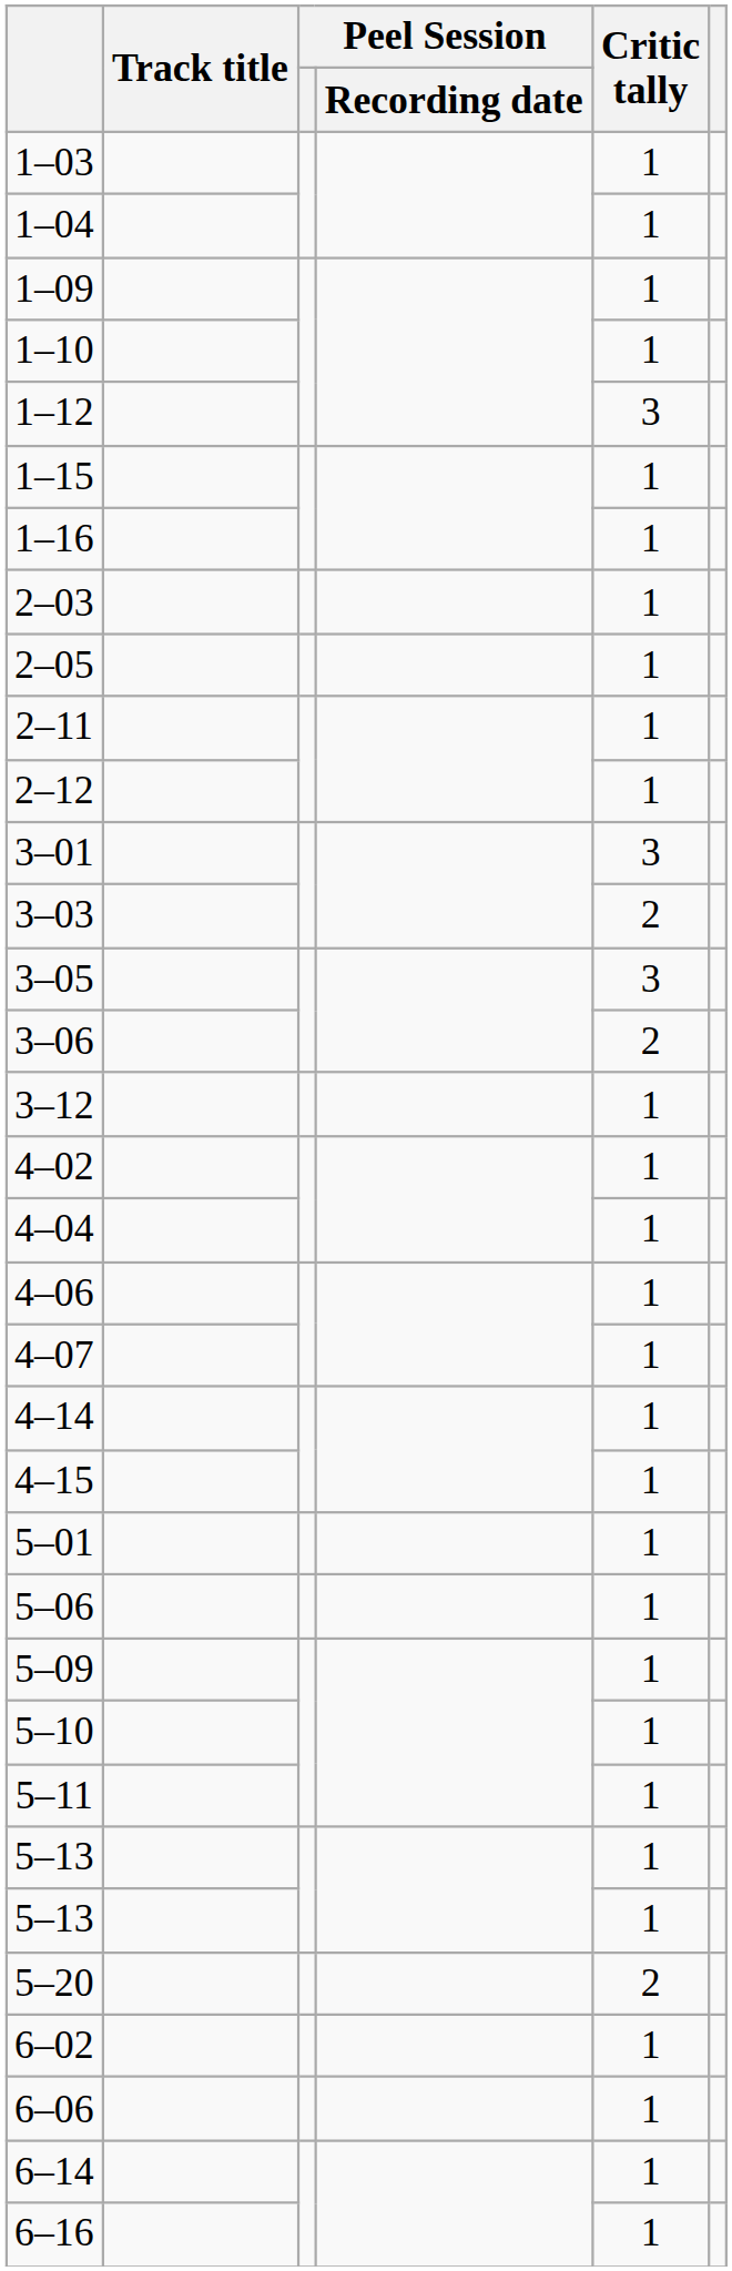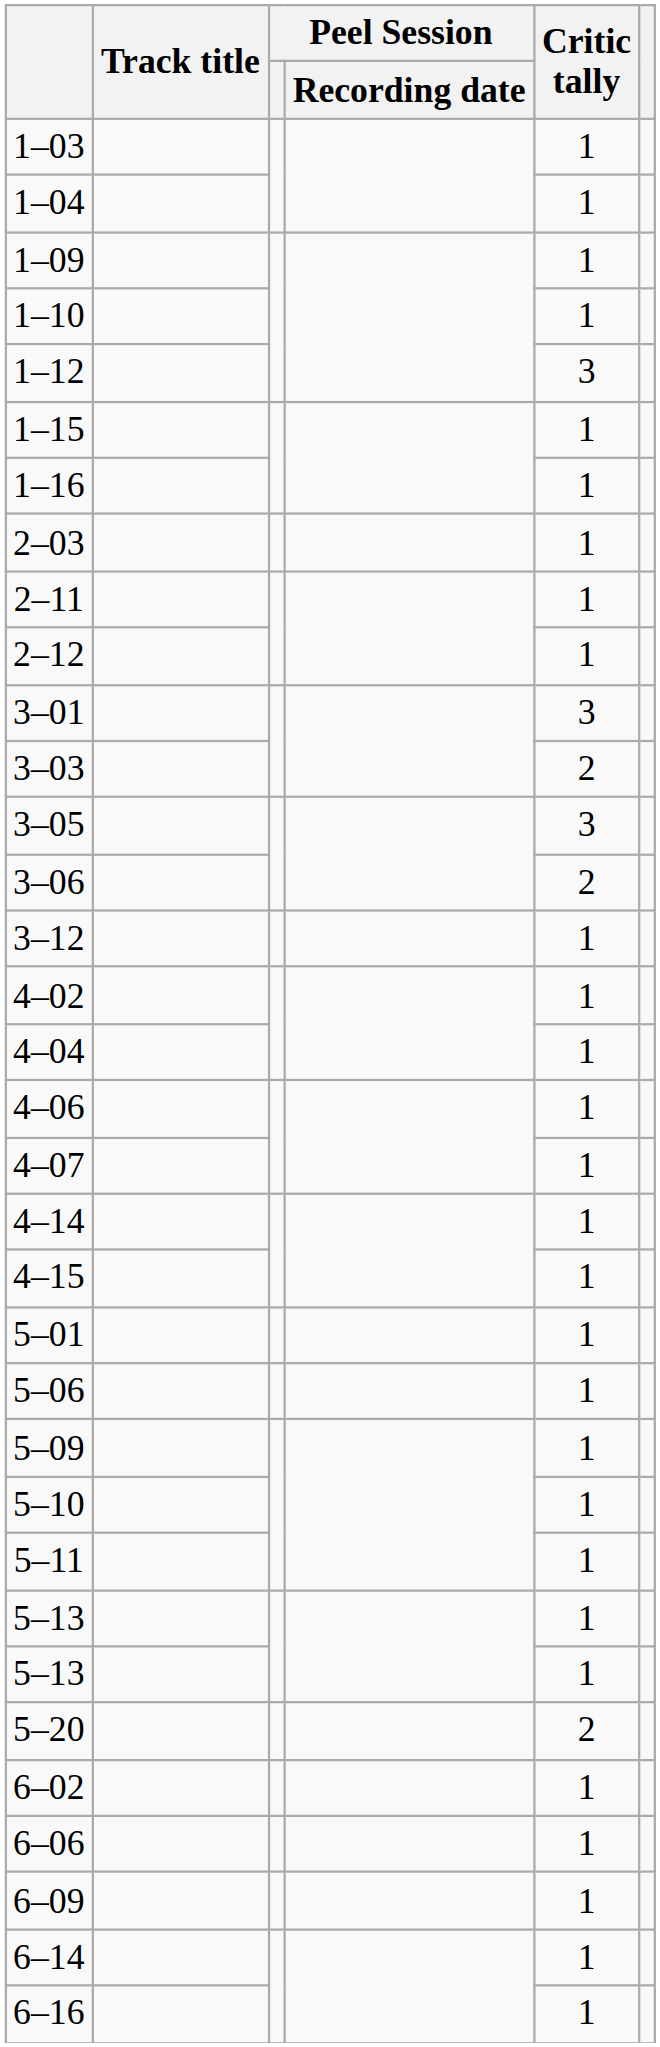 <table class="wikitable sortable mw-collapsible" style="border-spacing: 0; margin: 1em auto;">
 <tr>
 <th scope="col" rowspan="2"></th>
 <th scope="col" rowspan="2">Track title</th>
 <th scope="col" colspan="2" class="unsortable">Peel Session</th>
 <th scope="col" rowspan="2">Critic<br>tally</th>
 <th scope="col" rowspan="2" class="unsortable"></th>
 </tr>
 <tr>
 <th scope="col"></th>
 <th scope="col">Recording date</th>
 </tr>
 <tr style="vertical-align: top;">
 <td style="text-align:center;">1–03</td>
 <td></td>
 <td style="text-align:center;" rowspan="2"></td>
 <td style="text-align:right;" rowspan="2"></td>
 <td style="text-align:center;">1</td>
 <td style="text-align:center;"></td>
 </tr>
 <tr>
 <td style="text-align:center;">1–04</td>
 <td></td>
 <td style="text-align:center;">1</td>
 <td style="text-align:center;"></td>
 </tr>
 <tr style="vertical-align: top;">
 <td style="text-align:center;">1–09</td>
 <td></td>
 <td style="text-align:center;" rowspan="3"></td>
 <td style="text-align:right;" rowspan="3"></td>
 <td style="text-align:center;">1</td>
 <td style="text-align:center;"></td>
 </tr>
 <tr>
 <td style="text-align:center;">1–10</td>
 <td></td>
 <td style="text-align:center;">1</td>
 <td style="text-align:center;"></td>
 </tr>
 <tr>
 <td style="text-align:center;">1–12</td>
 <td></td>
 <td style="text-align:center;">3</td>
 <td style="text-align:center;"></td>
 </tr>
 <tr style="vertical-align: top;">
 <td style="text-align:center;">1–15</td>
 <td></td>
 <td style="text-align:center;" rowspan="2"></td>
 <td style="text-align:right;" rowspan="2"></td>
 <td style="text-align:center;">1</td>
 <td style="text-align:center;"></td>
 </tr>
 <tr>
 <td style="text-align:center;">1–16</td>
 <td></td>
 <td style="text-align:center;">1</td>
 <td style="text-align:center;"></td>
 </tr>
 <tr>
 <td style="text-align:center;">2–03</td>
-<td></td>
-<td style="text-align:center;"></td>
-<td style="text-align:right;"></td>
-<td style="text-align:center;">1</td>
-<td style="text-align:center;"></td>
-</tr>
-<tr>
-<td style="text-align:center;">2–05</td>
 <td></td>
 <td style="text-align:center;"></td>
 <td style="text-align:right;"></td>
 <td style="text-align:center;">1</td>
 <td style="text-align:center;"></td>
 </tr>
 <tr style="vertical-align: top;">
 <td style="text-align:center;">2–11</td>
 <td></td>
 <td style="text-align:center;" rowspan="2"></td>
 <td style="text-align:right;" rowspan="2"></td>
 <td style="text-align:center;">1</td>
 <td style="text-align:center;"></td>
 </tr>
 <tr>
 <td style="text-align:center;">2–12</td>
 <td></td>
 <td style="text-align:center;">1</td>
 <td style="text-align:center;"></td>
 </tr>
 <tr style="vertical-align: top;">
 <td style="text-align:center;">3–01</td>
 <td></td>
 <td style="text-align:center;" rowspan="2"></td>
 <td style="text-align:right;" rowspan="2"></td>
 <td style="text-align:center;">3</td>
 <td style="text-align:center;"></td>
 </tr>
 <tr>
 <td style="text-align:center;">3–03</td>
 <td></td>
 <td style="text-align:center;">2</td>
 <td style="text-align:center;"></td>
 </tr>
 <tr style="vertical-align: top;">
 <td style="text-align:center;">3–05</td>
 <td></td>
 <td style="text-align:center;" rowspan="2"></td>
 <td style="text-align:right;" rowspan="2"></td>
 <td style="text-align:center;">3</td>
 <td style="text-align:center;"></td>
 </tr>
 <tr>
 <td style="text-align:center;">3–06</td>
 <td></td>
 <td style="text-align:center;">2</td>
 <td style="text-align:center;"></td>
 </tr>
 <tr>
 <td style="text-align:center;">3–12</td>
 <td></td>
 <td style="text-align:center;"></td>
 <td style="text-align:right;"></td>
 <td style="text-align:center;">1</td>
 <td style="text-align:center;"></td>
 </tr>
 <tr style="vertical-align: top;">
 <td style="text-align:center;">4–02</td>
 <td></td>
 <td style="text-align:center;" rowspan="2"></td>
 <td style="text-align:right;" rowspan="2"></td>
 <td style="text-align:center;">1</td>
 <td style="text-align:center;"></td>
 </tr>
 <tr>
 <td style="text-align:center;">4–04</td>
 <td></td>
 <td style="text-align:center;">1</td>
 <td style="text-align:center;"></td>
 </tr>
 <tr style="vertical-align: top;">
 <td style="text-align:center;">4–06</td>
 <td></td>
 <td style="text-align:center;" rowspan="2"></td>
 <td style="text-align:right;" rowspan="2"></td>
 <td style="text-align:center;">1</td>
 <td style="text-align:center;"></td>
 </tr>
 <tr>
 <td style="text-align:center;">4–07</td>
 <td></td>
 <td style="text-align:center;">1</td>
 <td style="text-align:center;"></td>
 </tr>
 <tr style="vertical-align: top;">
 <td style="text-align:center;">4–14</td>
 <td></td>
 <td style="text-align:center;" rowspan="2"></td>
 <td style="text-align:right;" rowspan="2"></td>
 <td style="text-align:center;">1</td>
 <td style="text-align:center;"></td>
 </tr>
 <tr>
 <td style="text-align:center;">4–15</td>
 <td></td>
 <td style="text-align:center;">1</td>
 <td style="text-align:center;"></td>
 </tr>
 <tr>
 <td style="text-align:center;">5–01</td>
 <td></td>
 <td style="text-align:center;"></td>
 <td style="text-align:right;"></td>
 <td style="text-align:center;">1</td>
 <td style="text-align:center;"></td>
 </tr>
 <tr>
 <td style="text-align:center;">5–06</td>
 <td></td>
 <td style="text-align:center;"></td>
 <td style="text-align:right;"></td>
 <td style="text-align:center;">1</td>
 <td style="text-align:center;"></td>
 </tr>
 <tr style="vertical-align: top;">
 <td style="text-align:center;">5–09</td>
 <td></td>
 <td style="text-align:center;" rowspan="3"></td>
 <td style="text-align:right;" rowspan="3"></td>
 <td style="text-align:center;">1</td>
 <td style="text-align:center;"></td>
 </tr>
 <tr>
 <td style="text-align:center;">5–10</td>
 <td></td>
 <td style="text-align:center;">1</td>
 <td style="text-align:center;"></td>
 </tr>
 <tr>
 <td style="text-align:center;">5–11</td>
 <td></td>
 <td style="text-align:center;">1</td>
 <td style="text-align:center;"></td>
 </tr>
 <tr style="vertical-align: top;">
 <td style="text-align:center;">5–13</td>
 <td></td>
 <td style="text-align:center;" rowspan="2"></td>
 <td style="text-align:right;" rowspan="2"></td>
 <td style="text-align:center;">1</td>
 <td style="text-align:center;"></td>
 </tr>
 <tr>
 <td style="text-align:center;">5–13</td>
 <td></td>
 <td style="text-align:center;">1</td>
 <td style="text-align:center;"></td>
 </tr>
 <tr>
 <td style="text-align:center;">5–20</td>
 <td></td>
 <td style="text-align:center;"></td>
 <td style="text-align:right;"></td>
 <td style="text-align:center;">2</td>
 <td style="text-align:center;"></td>
 </tr>
 <tr>
 <td style="text-align:center;">6–02</td>
 <td></td>
 <td style="text-align:center;"></td>
 <td style="text-align:right;"></td>
 <td style="text-align:center;">1</td>
 <td style="text-align:center;"></td>
 </tr>
 <tr>
 <td style="text-align:center;">6–06</td>
 <td></td>
 <td style="text-align:center;"></td>
 <td style="text-align:right;"></td>
 <td style="text-align:center;">1</td>
 <td style="text-align:center;"></td>
 </tr>
+<tr>
+<td style="text-align:center;">6–09</td>
+<td></td>
+<td style="text-align:center;"></td>
+<td style="text-align:right;"></td>
+<td style="text-align:center;">1</td>
+<td style="text-align:center;"></td>
+</tr>
 <tr style="vertical-align: top;">
 <td style="text-align:center;">6–14</td>
 <td></td>
 <td style="text-align:center;" rowspan="2"></td>
 <td style="text-align:right;" rowspan="2"></td>
 <td style="text-align:center;">1</td>
 <td style="text-align:center;"></td>
 </tr>
 <tr>
 <td style="text-align:center;">6–16</td>
 <td></td>
 <td style="text-align:center;">1</td>
 <td style="text-align:center;"></td>
 </tr>
 </table>
